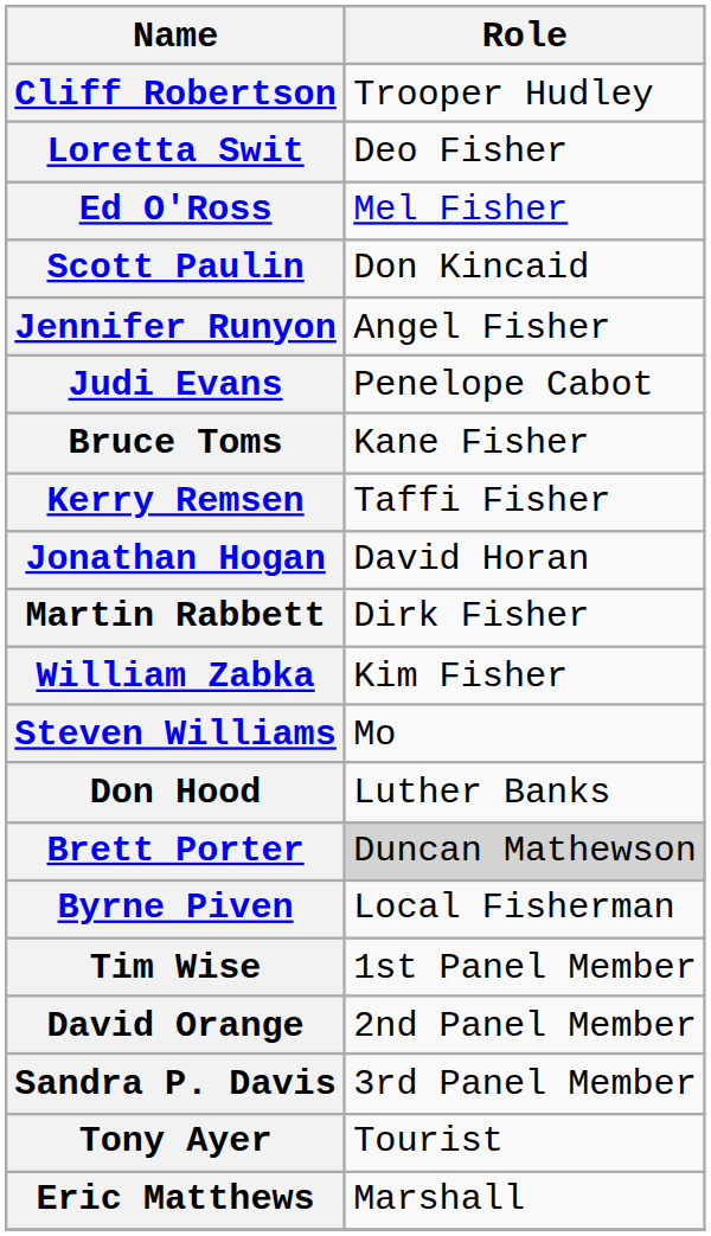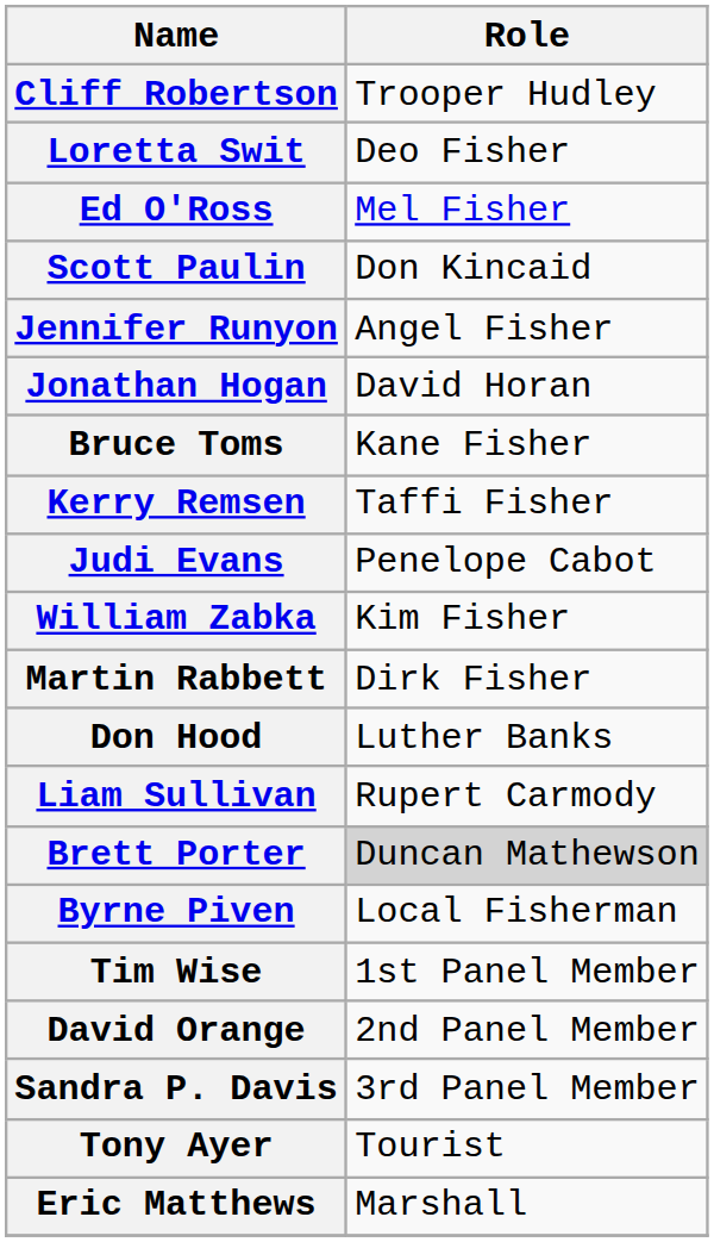 <table class="wikitable plainrowheaders sortable">
 <tr>
 <th scope="col">Name</th>
 <th scope="col">Role</th>
 </tr>
 <tr>
 <th scope="row"><a href='#'>Cliff Robertson</a></th>
 <td>Trooper Hudley</td>
 </tr>
 <tr>
 <th scope="row"><a href='#'>Loretta Swit</a></th>
 <td>Deo Fisher</td>
 </tr>
 <tr>
 <th scope="row"><a href='#'>Ed O'Ross</a></th>
 <td><a href='#'>Mel Fisher</a></td>
 </tr>
 <tr>
 <th scope="row"><a href='#'>Scott Paulin</a></th>
 <td>Don Kincaid</td>
 </tr>
 <tr>
 <th scope="row"><a href='#'>Jennifer Runyon</a></th>
 <td>Angel Fisher</td>
 </tr>
 <tr>
-<th scope="row"><a href='#'>Judi Evans</a></th>
-<td>Penelope Cabot</td>
+<th scope="row"><a href='#'>Jonathan Hogan</a></th>
+<td>David Horan</td>
 </tr>
 <tr>
 <th scope="row">Bruce Toms</th>
 <td>Kane Fisher</td>
 </tr>
 <tr>
 <th scope="row"><a href='#'>Kerry Remsen</a></th>
 <td>Taffi Fisher</td>
 </tr>
 <tr>
-<th scope="row"><a href='#'>Jonathan Hogan</a></th>
-<td>David Horan</td>
+<th scope="row"><a href='#'>Judi Evans</a></th>
+<td>Penelope Cabot</td>
+</tr>
+<tr>
+<th scope="row"><a href='#'>William Zabka</a></th>
+<td>Kim Fisher</td>
 </tr>
 <tr>
 <th scope="row">Martin Rabbett</th>
 <td>Dirk Fisher</td>
 </tr>
 <tr>
-<th scope="row"><a href='#'>William Zabka</a></th>
-<td>Kim Fisher</td>
+<th scope="row">Don Hood</th>
+<td>Luther Banks</td>
 </tr>
 <tr>
-<th scope="row"><a href='#'>Steven Williams</a></th>
-<td>Mo</td>
-</tr>
-<tr>
-<th scope="row">Don Hood</th>
-<td>Luther Banks</td>
+<th scope="row"><a href='#'>Liam Sullivan</a></th>
+<td>Rupert Carmody</td>
 </tr>
 <tr>
 <th scope="row"><a href='#'>Brett Porter</a></th>
 <td style="background: lightgrey;">Duncan Mathewson</td>
 </tr>
 <tr>
 <th scope="row"><a href='#'>Byrne Piven</a></th>
 <td>Local Fisherman</td>
 </tr>
 <tr>
 <th scope="row">Tim Wise</th>
 <td>1st Panel Member</td>
 </tr>
 <tr>
 <th scope="row">David Orange</th>
 <td>2nd Panel Member</td>
 </tr>
 <tr>
 <th scope="row">Sandra P. Davis</th>
 <td>3rd Panel Member</td>
 </tr>
 <tr>
 <th scope="row">Tony Ayer</th>
 <td>Tourist</td>
 </tr>
 <tr>
 <th scope="row">Eric Matthews</th>
 <td>Marshall</td>
 </tr>
 <tr>
 </tr>
 </table>
